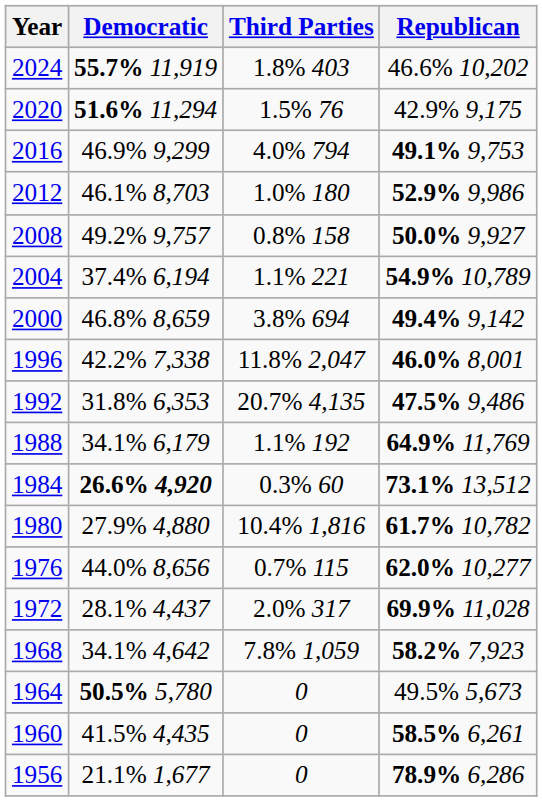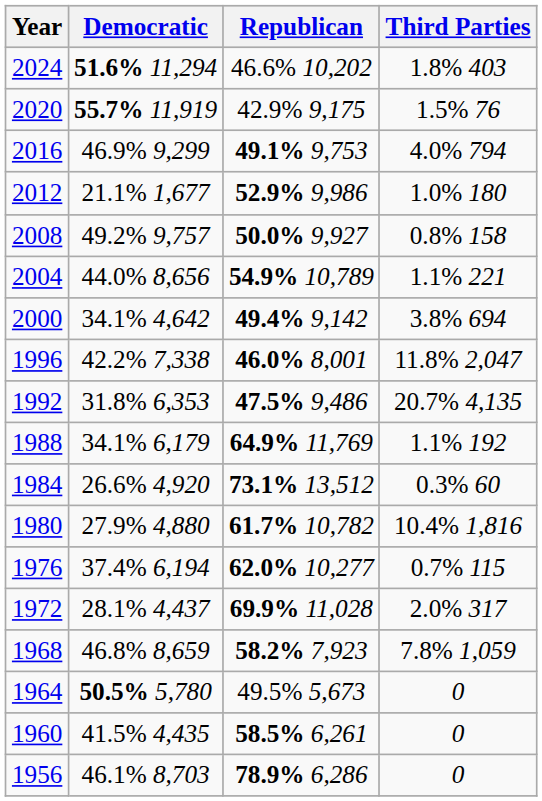 <table class="wikitable"  style="float:right; margin:1em; font-size:95%;">
 <tr style="background:lightgrey;">
 <th>Year</th>
 <th><a href='#'>Democratic</a></th>
+<th><a href='#'>Republican</a></th>
 <th><a href='#'>Third Parties</a></th>
-<th><a href='#'>Republican</a></th>
 </tr>
 <tr>
 <td align="center" ><a href='#'>2024</a></td>
-<td align="center" ><strong>55.7%</strong> <em>11,919</em></td>
+<td align="center" ><strong>51.6%</strong> <em>11,294</em></td>
+<td align="center" >46.6% <em>10,202</em></td>
 <td align="center" >1.8% <em>403</em></td>
-<td align="center" >46.6% <em>10,202</em></td>
 </tr>
 <tr>
 <td align="center" ><a href='#'>2020</a></td>
-<td align="center" ><strong>51.6%</strong> <em>11,294</em></td>
+<td align="center" ><strong>55.7%</strong> <em>11,919</em></td>
+<td align="center" >42.9% <em>9,175</em></td>
 <td align="center" >1.5% <em>76</em></td>
-<td align="center" >42.9% <em>9,175</em></td>
 </tr>
 <tr>
 <td align="center" ><a href='#'>2016</a></td>
 <td align="center" >46.9% <em>9,299</em></td>
+<td align="center" ><strong>49.1%</strong> <em>9,753</em></td>
 <td align="center" >4.0% <em>794</em></td>
-<td align="center" ><strong>49.1%</strong> <em>9,753</em></td>
 </tr>
 <tr>
 <td align="center" ><a href='#'>2012</a></td>
-<td align="center" >46.1% <em>8,703</em></td>
+<td align="center" >21.1% <em>1,677</em></td>
+<td align="center" ><strong>52.9%</strong> <em>9,986</em></td>
 <td align="center" >1.0% <em>180</em></td>
-<td align="center" ><strong>52.9%</strong> <em>9,986</em></td>
 </tr>
 <tr>
 <td align="center" ><a href='#'>2008</a></td>
 <td align="center" >49.2% <em>9,757</em></td>
+<td align="center" ><strong>50.0%</strong> <em>9,927</em></td>
 <td align="center" >0.8% <em>158</em></td>
-<td align="center" ><strong>50.0%</strong> <em>9,927</em></td>
 </tr>
 <tr>
 <td align="center" ><a href='#'>2004</a></td>
-<td align="center" >37.4% <em>6,194</em></td>
+<td align="center" >44.0% <em>8,656</em></td>
+<td align="center" ><strong>54.9%</strong> <em>10,789</em></td>
 <td align="center" >1.1% <em>221</em></td>
-<td align="center" ><strong>54.9%</strong> <em>10,789</em></td>
 </tr>
 <tr>
 <td align="center" ><a href='#'>2000</a></td>
-<td align="center" >46.8% <em>8,659</em></td>
+<td align="center" >34.1% <em>4,642</em></td>
+<td align="center" ><strong>49.4%</strong> <em>9,142</em></td>
 <td align="center" >3.8% <em>694</em></td>
-<td align="center" ><strong>49.4%</strong> <em>9,142</em></td>
 </tr>
 <tr>
 <td align="center" ><a href='#'>1996</a></td>
 <td align="center" >42.2% <em>7,338</em></td>
+<td align="center" ><strong>46.0%</strong> <em>8,001</em></td>
 <td align="center" >11.8% <em>2,047</em></td>
-<td align="center" ><strong>46.0%</strong> <em>8,001</em></td>
 </tr>
 <tr>
 <td align="center" ><a href='#'>1992</a></td>
 <td align="center" >31.8% <em>6,353</em></td>
+<td align="center" ><strong>47.5%</strong> <em>9,486</em></td>
 <td align="center" >20.7% <em>4,135</em></td>
-<td align="center" ><strong>47.5%</strong> <em>9,486</em></td>
 </tr>
 <tr>
 <td align="center" ><a href='#'>1988</a></td>
 <td align="center" >34.1% <em>6,179</em></td>
+<td align="center" ><strong>64.9%</strong> <em>11,769</em></td>
 <td align="center" >1.1% <em>192</em></td>
-<td align="center" ><strong>64.9%</strong> <em>11,769</em></td>
 </tr>
 <tr>
 <td align="center" ><a href='#'>1984</a></td>
-<td align="center" ><strong>26.6% <em>4,920</em></strong></td>
+<td align="center" >26.6% <em>4,920</em></td>
+<td align="center" ><strong>73.1%</strong> <em>13,512</em></td>
 <td align="center" >0.3% <em>60</em></td>
-<td align="center" ><strong>73.1%</strong> <em>13,512</em></td>
 </tr>
 <tr>
 <td align="center" ><a href='#'>1980</a></td>
 <td align="center" >27.9% <em>4,880</em></td>
+<td align="center" ><strong>61.7%</strong> <em>10,782</em></td>
 <td align="center" >10.4% <em>1,816</em></td>
-<td align="center" ><strong>61.7%</strong> <em>10,782</em></td>
 </tr>
 <tr>
 <td align="center" ><a href='#'>1976</a></td>
-<td align="center" >44.0% <em>8,656</em></td>
+<td align="center" >37.4% <em>6,194</em></td>
+<td align="center" ><strong>62.0%</strong> <em>10,277</em></td>
 <td align="center" >0.7% <em>115</em></td>
-<td align="center" ><strong>62.0%</strong> <em>10,277</em></td>
 </tr>
 <tr>
 <td align="center" ><a href='#'>1972</a></td>
 <td align="center" >28.1% <em>4,437</em></td>
+<td align="center" ><strong>69.9%</strong> <em>11,028</em></td>
 <td align="center" >2.0% <em>317</em></td>
-<td align="center" ><strong>69.9%</strong> <em>11,028</em></td>
 </tr>
 <tr>
 <td align="center" ><a href='#'>1968</a></td>
-<td align="center" >34.1% <em>4,642</em></td>
+<td align="center" >46.8% <em>8,659</em></td>
+<td align="center" ><strong>58.2%</strong> <em>7,923</em></td>
 <td align="center" >7.8% <em>1,059</em></td>
-<td align="center" ><strong>58.2%</strong> <em>7,923</em></td>
 </tr>
 <tr>
 <td align="center" ><a href='#'>1964</a></td>
 <td align="center" ><strong>50.5%</strong> <em>5,780</em></td>
+<td align="center" >49.5% <em>5,673</em></td>
 <td align="center" ><em>0</em></td>
-<td align="center" >49.5% <em>5,673</em></td>
 </tr>
 <tr>
 <td align="center" ><a href='#'>1960</a></td>
 <td align="center" >41.5% <em>4,435</em></td>
+<td align="center" ><strong>58.5%</strong> <em>6,261</em></td>
 <td align="center" ><em>0</em></td>
-<td align="center" ><strong>58.5%</strong> <em>6,261</em></td>
 </tr>
 <tr>
 <td align="center" ><a href='#'>1956</a></td>
-<td align="center" >21.1% <em>1,677</em></td>
+<td align="center" >46.1% <em>8,703</em></td>
+<td align="center" ><strong>78.9%</strong> <em>6,286</em></td>
 <td align="center" ><em>0</em></td>
-<td align="center" ><strong>78.9%</strong> <em>6,286</em></td>
 </tr>
 </table>
